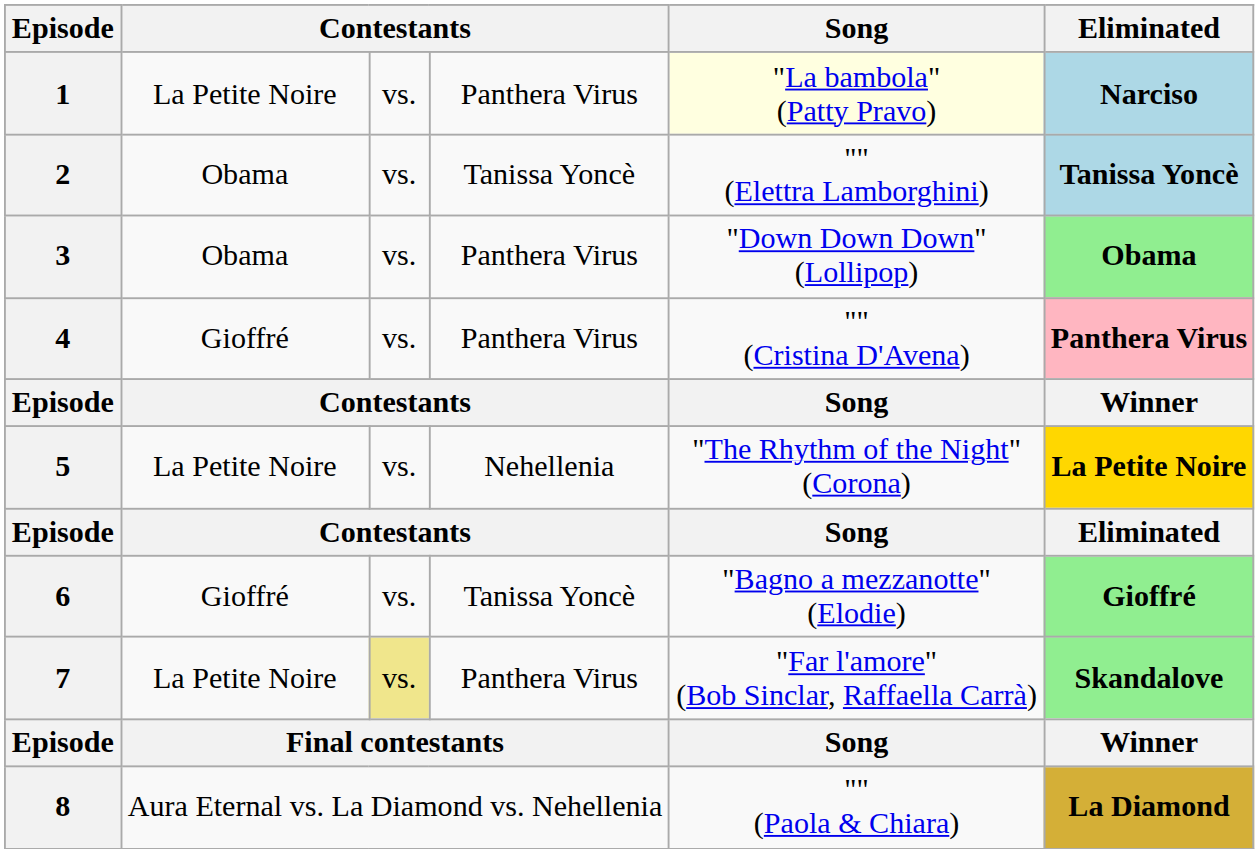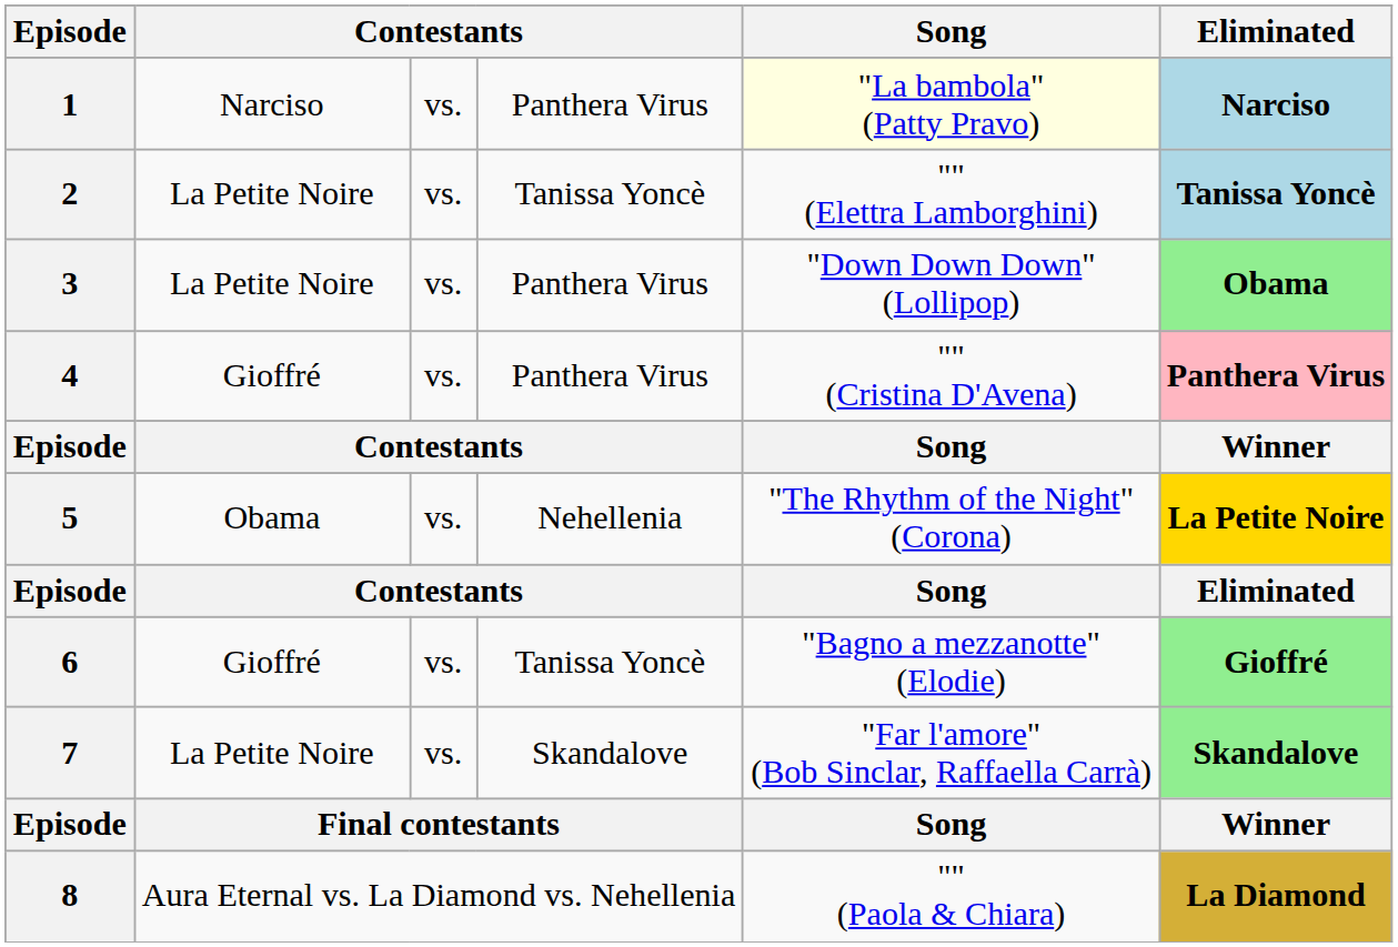 <table class="wikitable" style="text-align:center">
 <tr>
 <th scope="col">Episode</th>
 <th scope="col" colspan="3">Contestants</th>
 <th scope="col">Song</th>
 <th scope="col">Eliminated</th>
 </tr>
 <tr>
 <th scope="row">1</th>
-<td>La Petite Noire</td>
+<td>Narciso</td>
 <td>vs.</td>
 <td nowrap>Panthera Virus</td>
 <td style="background: lightyellow;">"<a href='#'>La bambola</a>"<br>(<a href='#'>Patty Pravo</a>)</td>
 <td bgcolor="lightblue"><strong>Narciso</strong></td>
 </tr>
 <tr>
 <th scope="row">2</th>
-<td>Obama</td>
+<td nowrap>La Petite Noire</td>
 <td>vs.</td>
 <td>Tanissa Yoncè</td>
 <td>""<br>(<a href='#'>Elettra Lamborghini</a>)</td>
 <td bgcolor="lightblue"><strong>Tanissa Yoncè</strong></td>
 </tr>
 <tr>
 <th scope="row">3</th>
-<td>Obama</td>
+<td nowrap>La Petite Noire</td>
 <td>vs.</td>
 <td nowrap>Panthera Virus</td>
 <td>"<a href='#'>Down Down Down</a>"<br>(<a href='#'>Lollipop</a>)</td>
 <td bgcolor="lightgreen"><strong>Obama</strong></td>
 </tr>
 <tr>
 <th scope="row">4</th>
 <td>Gioffré</td>
 <td>vs.</td>
 <td nowrap>Panthera Virus</td>
 <td>""<br>(<a href='#'>Cristina D'Avena</a>)</td>
 <td nowrap bgcolor="lightpink"><strong>Panthera Virus</strong></td>
 </tr>
 <tr>
 <th scope="col">Episode</th>
 <th scope="col" colspan="3">Contestants</th>
 <th scope="col">Song</th>
 <th scope="col">Winner</th>
 </tr>
 <tr>
 <th scope="row">5</th>
-<td nowrap>La Petite Noire</td>
+<td>Obama</td>
 <td>vs.</td>
 <td>Nehellenia</td>
 <td nowrap>"<a href='#'>The Rhythm of the Night</a>"<br>(<a href='#'>Corona</a>)</td>
 <td bgcolor="gold"><strong>La Petite Noire</strong></td>
 </tr>
 <tr>
 <th scope="col">Episode</th>
 <th scope="col" colspan="3">Contestants</th>
 <th scope="col">Song</th>
 <th scope="col">Eliminated</th>
 </tr>
 <tr>
 <th scope="row">6</th>
 <td>Gioffré</td>
 <td>vs.</td>
 <td>Tanissa Yoncè</td>
 <td>"<a href='#'>Bagno a mezzanotte</a>"<br>(<a href='#'>Elodie</a>)</td>
 <td bgcolor="lightgreen"><strong>Gioffré</strong></td>
 </tr>
 <tr>
 <th scope="row">7</th>
 <td>La Petite Noire</td>
-<td style="background: khaki;">vs.</td>
-<td nowrap>Panthera Virus</td>
+<td>vs.</td>
+<td>Skandalove</td>
 <td nowrap>"<a href='#'>Far l'amore</a>"<br>(<a href='#'>Bob Sinclar</a>, <a href='#'>Raffaella Carrà</a>)</td>
 <td bgcolor="lightgreen"><strong>Skandalove</strong></td>
 </tr>
 <tr>
 <th scope="col">Episode</th>
 <th scope="col" colspan="3">Final contestants</th>
 <th scope="col">Song</th>
 <th scope="col">Winner</th>
 </tr>
 <tr>
 <th scope="row">8</th>
 <td colspan="3">Aura Eternal vs. La Diamond vs. Nehellenia</td>
 <td>""<br>(<a href='#'>Paola & Chiara</a>)</td>
 <td bgcolor="#D4AF37"><strong>La Diamond</strong></td>
 </tr>
 <tr>
 </tr>
 </table>
